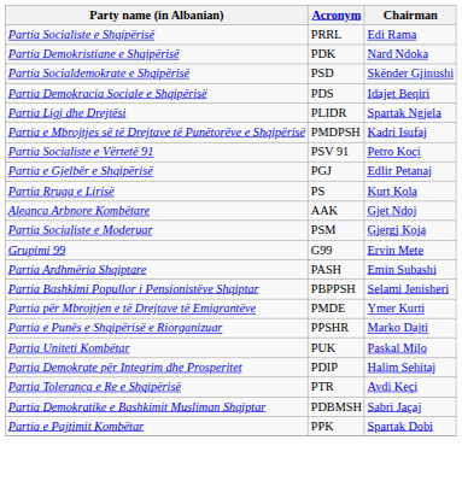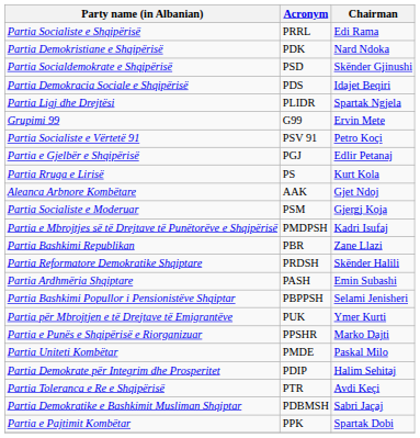 <table class="wikitable sortable">
 <tr>
 <th>Party name (in Albanian)</th>
 <th><a href='#'>Acronym</a></th>
 <th>Chairman</th>
 </tr>
 <tr>
 <td><em><a href='#'>Partia Socialiste e Shqipërisë</a></em></td>
 <td>PRRL</td>
 <td><a href='#'>Edi Rama</a></td>
 </tr>
 <tr>
 <td><em><a href='#'>Partia Demokristiane e Shqipërisë</a></em></td>
 <td>PDK</td>
 <td><a href='#'>Nard Ndoka</a></td>
 </tr>
 <tr>
 <td><em><a href='#'>Partia Socialdemokrate e Shqipërisë</a></em></td>
 <td>PSD</td>
 <td><a href='#'>Skënder Gjinushi</a></td>
 </tr>
 <tr>
 <td><em><a href='#'>Partia Demokracia Sociale e Shqipërisë</a></em></td>
 <td>PDS</td>
 <td><a href='#'>Idajet Beqiri</a></td>
 </tr>
 <tr>
 <td><em><a href='#'>Partia Ligj dhe Drejtësi</a></em></td>
 <td>PLIDR</td>
 <td><a href='#'>Spartak Ngjela</a></td>
 </tr>
 <tr>
-<td><em><a href='#'>Partia e Mbrojtjes së të Drejtave të Punëtorëve e Shqipërisë</a></em></td>
-<td>PMDPSH</td>
-<td><a href='#'>Kadri Isufaj</a></td>
+<td><em><a href='#'>Grupimi 99</a></em></td>
+<td>G99</td>
+<td><a href='#'>Ervin Mete</a></td>
 </tr>
 <tr>
 <td><em><a href='#'>Partia Socialiste e Vërtetë 91</a></em></td>
 <td>PSV 91</td>
 <td><a href='#'>Petro Koçi</a></td>
 </tr>
 <tr>
 <td><em><a href='#'>Partia e Gjelbër e Shqipërisë</a></em></td>
 <td>PGJ</td>
 <td><a href='#'>Edlir Petanaj</a></td>
 </tr>
 <tr>
 <td><em><a href='#'>Partia Rruga e Lirisë</a></em></td>
 <td>PS</td>
 <td><a href='#'>Kurt Kola</a></td>
 </tr>
 <tr>
 <td><em><a href='#'>Aleanca Arbnore Kombëtare</a></em></td>
 <td>AAK</td>
 <td><a href='#'>Gjet Ndoj</a></td>
 </tr>
 <tr>
 <td><em><a href='#'>Partia Socialiste e Moderuar</a></em></td>
 <td>PSM</td>
 <td><a href='#'>Gjergj Koja</a></td>
 </tr>
 <tr>
-<td><em><a href='#'>Grupimi 99</a></em></td>
-<td>G99</td>
-<td><a href='#'>Ervin Mete</a></td>
+<td><em><a href='#'>Partia e Mbrojtjes së të Drejtave të Punëtorëve e Shqipërisë</a></em></td>
+<td>PMDPSH</td>
+<td><a href='#'>Kadri Isufaj</a></td>
+</tr>
+<tr>
+<td><em><a href='#'>Partia Bashkimi Republikan</a></em></td>
+<td>PBR</td>
+<td><a href='#'>Zane Llazi</a></td>
+</tr>
+<tr>
+<td><em><a href='#'>Partia Reformatore Demokratike Shqiptare</a></em></td>
+<td>PRDSH</td>
+<td><a href='#'>Skënder Halili</a></td>
 </tr>
 <tr>
 <td><em><a href='#'>Partia Ardhmëria Shqiptare</a></em></td>
 <td>PASH</td>
 <td><a href='#'>Emin Subashi</a></td>
 </tr>
 <tr>
 <td><em><a href='#'>Partia Bashkimi Popullor i Pensionistëve Shqiptar</a></em></td>
 <td>PBPPSH</td>
 <td><a href='#'>Selami Jenisheri</a></td>
 </tr>
 <tr>
 <td><em><a href='#'>Partia për Mbrojtjen e të Drejtave të Emigrantëve</a></em></td>
-<td>PMDE</td>
+<td>PUK</td>
 <td><a href='#'>Ymer Kurti</a></td>
 </tr>
 <tr>
 <td><em><a href='#'>Partia e Punës e Shqipërisë e Riorganizuar</a></em></td>
 <td>PPSHR</td>
 <td><a href='#'>Marko Dajti</a></td>
 </tr>
 <tr>
 <td><em><a href='#'>Partia Uniteti Kombëtar</a></em></td>
-<td>PUK</td>
+<td>PMDE</td>
 <td><a href='#'>Paskal Milo</a></td>
 </tr>
 <tr>
 <td><em><a href='#'>Partia Demokrate për Integrim dhe Prosperitet</a></em></td>
 <td>PDIP</td>
 <td><a href='#'>Halim Sehitaj</a></td>
 </tr>
 <tr>
 <td><em><a href='#'>Partia Toleranca e Re e Shqipërisë</a></em></td>
 <td>PTR</td>
 <td><a href='#'>Avdi Keçi</a></td>
 </tr>
 <tr>
 <td><em><a href='#'>Partia Demokratike e Bashkimit Musliman Shqiptar</a></em></td>
 <td>PDBMSH</td>
 <td><a href='#'>Sabri Jaçaj</a></td>
 </tr>
 <tr>
 <td><em><a href='#'>Partia e Pajtimit Kombëtar</a></em></td>
 <td>PPK</td>
 <td><a href='#'>Spartak Dobi</a></td>
 </tr>
 <tr>
 </tr>
 </table>
